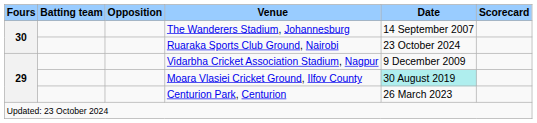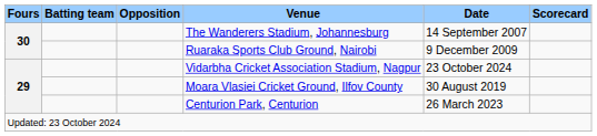 <table class="wikitable sortable defaultleft" style="font-size: 95%">
 <tr>
 <th scope="col" style="background-color:#9cf;">Fours</th>
 <th scope="col" style="background-color:#9cf;">Batting team</th>
 <th scope="col" style="background-color:#9cf;">Opposition</th>
 <th scope="col" style="background-color:#9cf;">Venue</th>
 <th scope="col" style="background-color:#9cf;">Date</th>
 <th scope="col" style="background-color:#9cf;">Scorecard</th>
 </tr>
 <tr>
 <th scope="row" rowspan=2>30</th>
 <td></td>
 <td></td>
 <td><a href='#'>The Wanderers Stadium</a>, <a href='#'>Johannesburg</a></td>
 <td>14 September 2007</td>
 <td></td>
 </tr>
 <tr>
 <td></td>
 <td></td>
 <td><a href='#'>Ruaraka Sports Club Ground</a>, <a href='#'>Nairobi</a></td>
-<td>23 October 2024</td>
+<td>9 December 2009</td>
 <td></td>
 </tr>
 <tr>
 <th rowspan="3" scope="row">29</th>
 <td></td>
 <td></td>
 <td><a href='#'>Vidarbha Cricket Association Stadium</a>, <a href='#'>Nagpur</a></td>
-<td>9 December 2009</td>
+<td>23 October 2024</td>
 <td></td>
 </tr>
 <tr>
 <td></td>
 <td></td>
 <td><a href='#'>Moara Vlasiei Cricket Ground</a>, <a href='#'>Ilfov County</a></td>
-<td style="background: paleturquoise;">30 August 2019</td>
+<td>30 August 2019</td>
 <td></td>
 </tr>
 <tr>
 <td></td>
 <td></td>
 <td><a href='#'>Centurion Park</a>, <a href='#'>Centurion</a></td>
 <td>26 March 2023</td>
 <td></td>
 </tr>
 <tr class="sortbottom">
 <td scope="row" colspan=6 style="text-align:left;"><small>Updated: 23 October 2024</small></td>
 </tr>
 </table>
